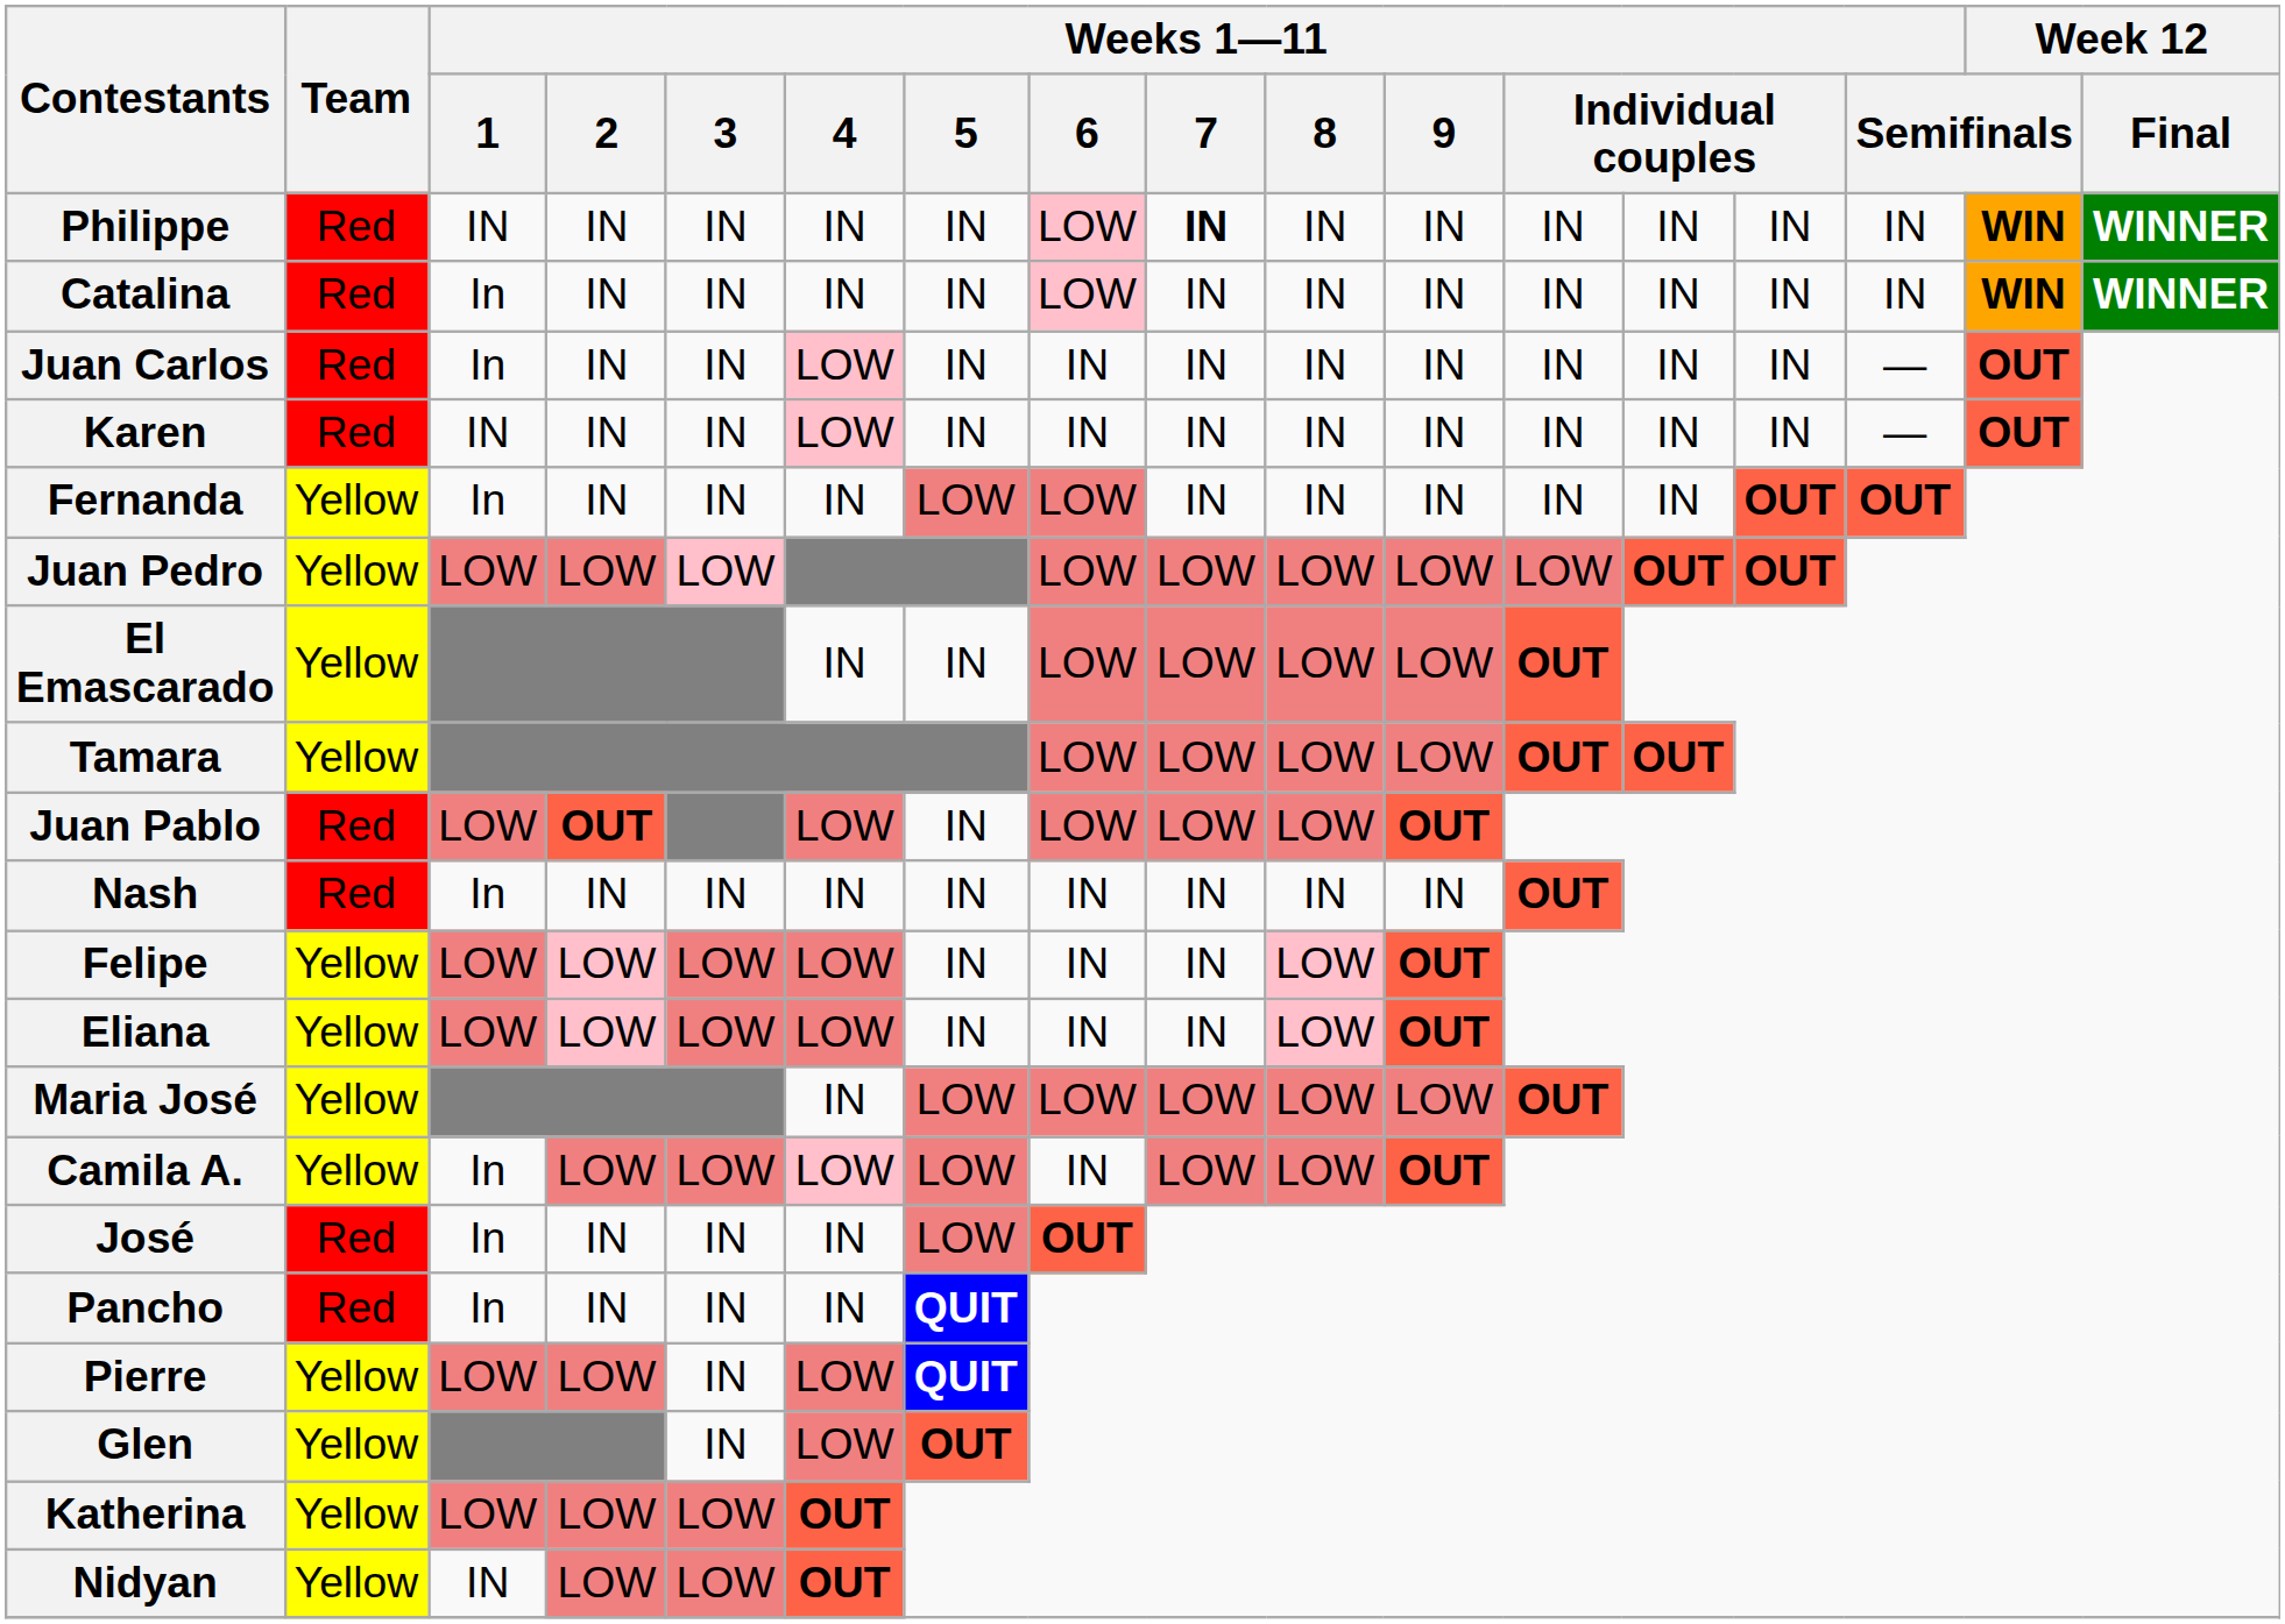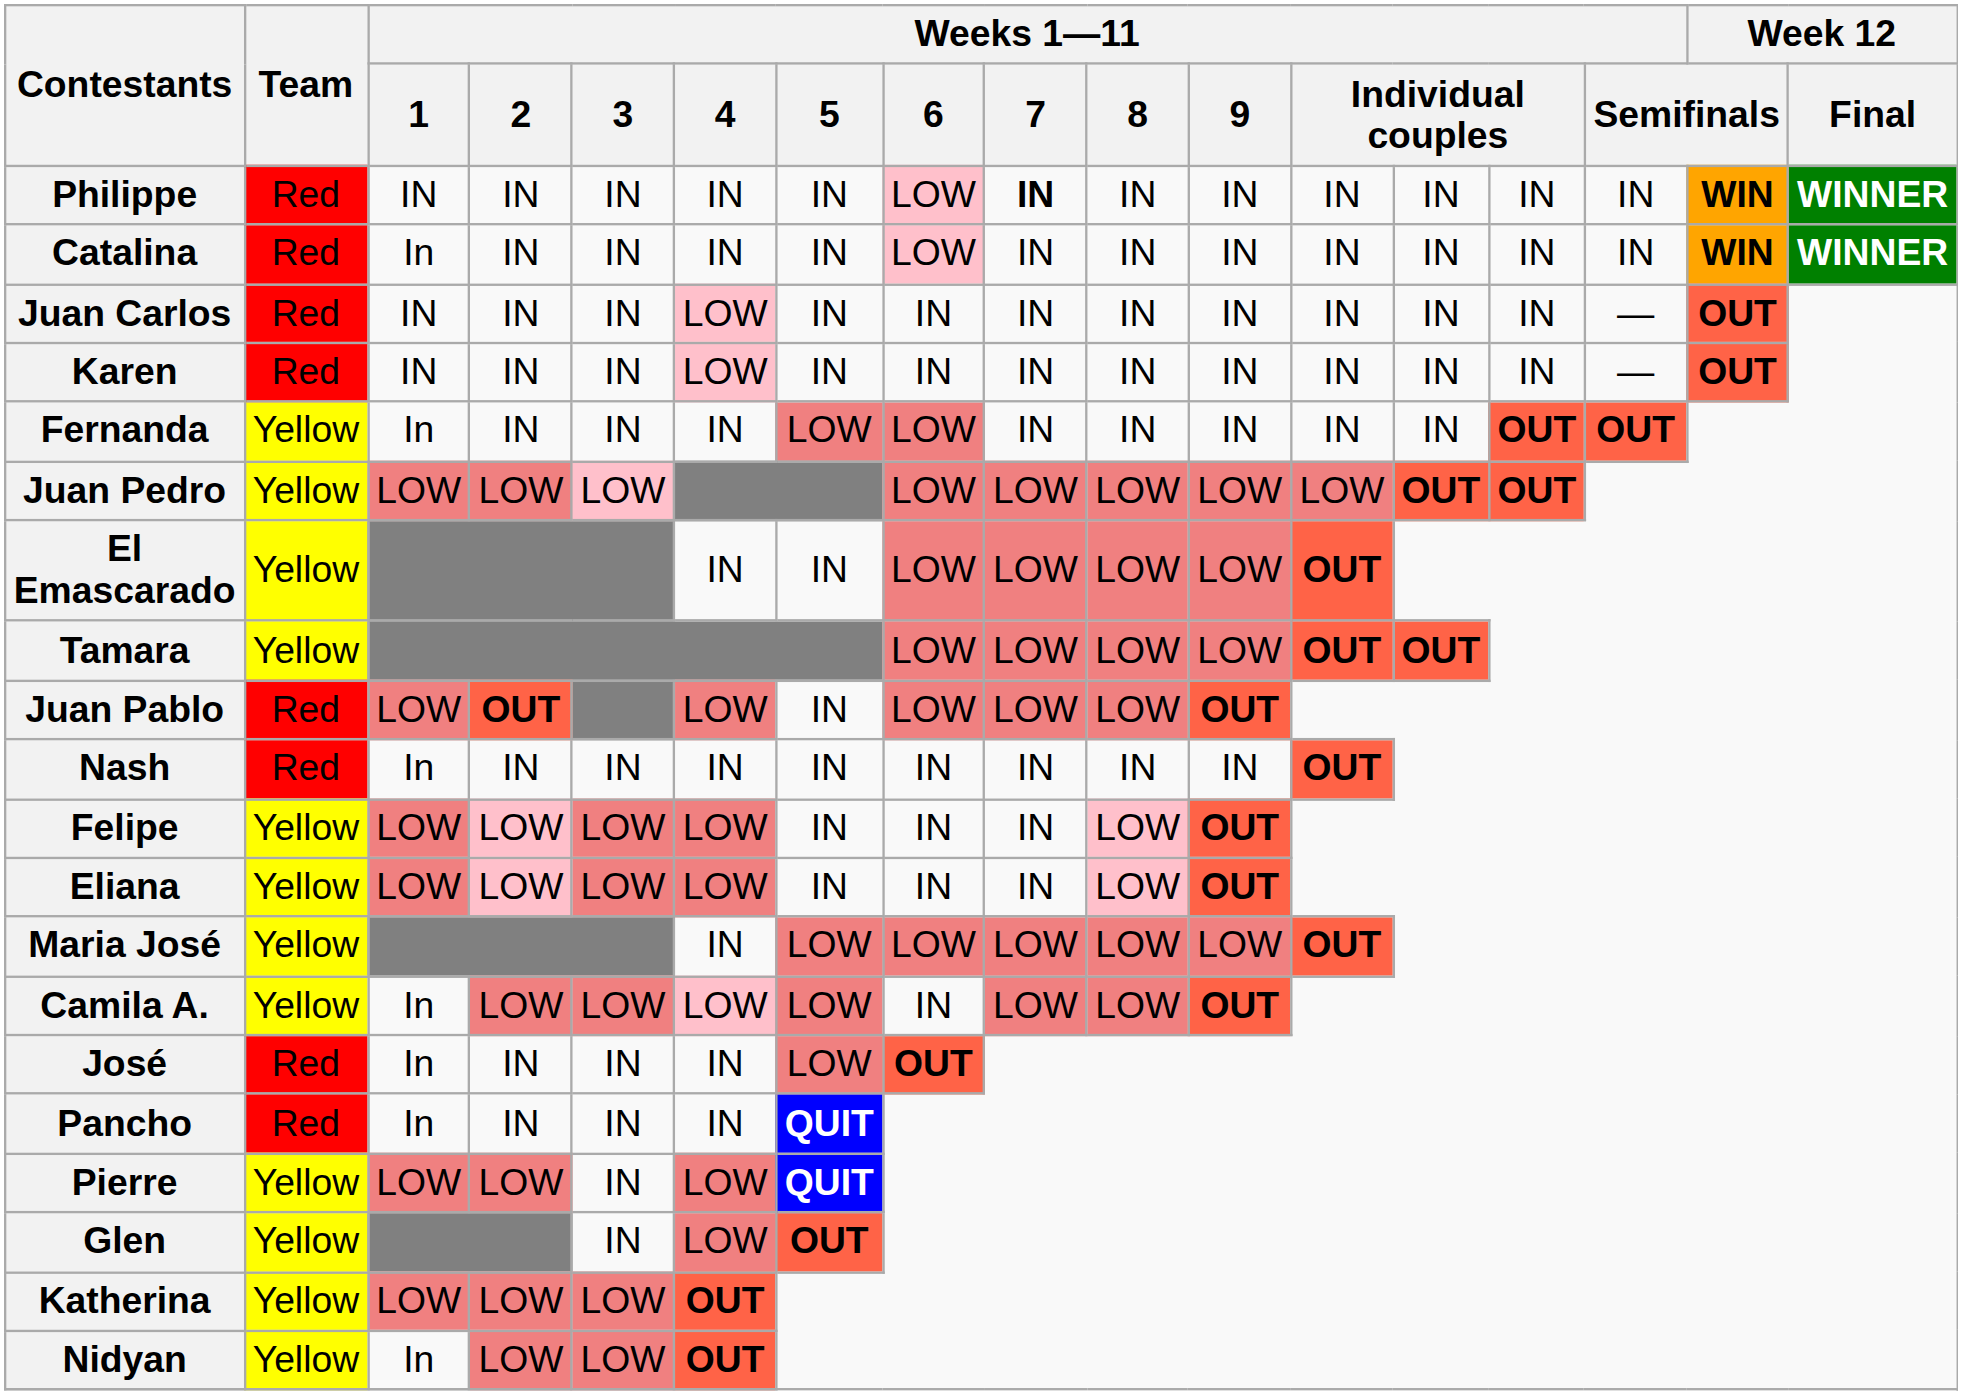 <table class="wikitable" style="text-align:center">
 <tr>
 <th rowspan=2>Contestants</th>
 <th rowspan=2>Team</th>
 <th colspan=13>Weeks 1—11</th>
 <th colspan=6>Week 12</th>
 </tr>
 <tr>
 <th width="10px">1</th>
 <th width="10px">2</th>
 <th width="10px">3</th>
 <th width="10px">4</th>
 <th width="10px">5</th>
 <th width="10px">6</th>
 <th width="10px">7</th>
 <th width="10px">8</th>
 <th width="10px">9</th>
 <th colspan=3>Individual couples</th>
 <th colspan=2>Semifinals</th>
 <th>Final</th>
 </tr>
 <tr>
 <th>Philippe</th>
 <td style="background:red">Red</td>
 <td>IN</td>
 <td>IN</td>
 <td>IN</td>
 <td>IN</td>
 <td>IN</td>
 <td style="background:pink">LOW</td>
 <td><strong>IN</strong></td>
 <td>IN</td>
 <td>IN</td>
 <td>IN</td>
 <td>IN</td>
 <td>IN</td>
 <td>IN</td>
 <td style="background:Orange; color:black;"><strong>WIN</strong></td>
 <td style="background:Green; color:white;"><strong>WINNER</strong></td>
 </tr>
 <tr>
 <th>Catalina</th>
 <td style="background:red">Red</td>
 <td>In</td>
 <td>IN</td>
 <td>IN</td>
 <td>IN</td>
 <td>IN</td>
 <td style="background:pink">LOW</td>
 <td>IN</td>
 <td>IN</td>
 <td>IN</td>
 <td>IN</td>
 <td>IN</td>
 <td>IN</td>
 <td>IN</td>
 <td style="background:Orange; color:black;"><strong>WIN</strong></td>
 <td style="background:Green; color:white;"><strong>WINNER</strong></td>
 </tr>
 <tr>
 <th>Juan Carlos</th>
 <td style="background:red">Red</td>
-<td>In</td>
+<td>IN</td>
 <td>IN</td>
 <td>IN</td>
 <td style="background:pink">LOW</td>
 <td>IN</td>
 <td>IN</td>
 <td>IN</td>
 <td>IN</td>
 <td>IN</td>
 <td>IN</td>
 <td>IN</td>
 <td>IN</td>
 <td>—</td>
 <td style="background:tomato"><strong>OUT</strong></td>
 </tr>
 <tr>
 <th>Karen</th>
 <td style="background:red">Red</td>
 <td>IN</td>
 <td>IN</td>
 <td>IN</td>
 <td style="background:pink">LOW</td>
 <td>IN</td>
 <td>IN</td>
 <td>IN</td>
 <td>IN</td>
 <td>IN</td>
 <td>IN</td>
 <td>IN</td>
 <td>IN</td>
 <td>—</td>
 <td style="background:tomato"><strong>OUT</strong></td>
 </tr>
 <tr>
 <th>Fernanda</th>
 <td style="background:yellow">Yellow</td>
 <td>In</td>
 <td>IN</td>
 <td>IN</td>
 <td>IN</td>
 <td style="background:LightCoral">LOW</td>
 <td style="background:LightCoral">LOW</td>
 <td>IN</td>
 <td>IN</td>
 <td>IN</td>
 <td>IN</td>
 <td>IN</td>
 <td style="background:tomato"><strong>OUT</strong></td>
 <td style="background:tomato"><strong>OUT</strong></td>
 </tr>
 <tr>
 <th>Juan Pedro</th>
 <td style="background:yellow">Yellow</td>
 <td style="background:LightCoral">LOW</td>
 <td style="background:LightCoral">LOW</td>
 <td style="background:pink">LOW</td>
 <td colspan=2 style="background:gray"></td>
 <td style="background:LightCoral">LOW</td>
 <td style="background:LightCoral">LOW</td>
 <td style="background:LightCoral">LOW</td>
 <td style="background:LightCoral">LOW</td>
 <td style="background:LightCoral">LOW</td>
 <td style="background:tomato"><strong>OUT</strong></td>
 <td style="background:tomato"><strong>OUT</strong></td>
 </tr>
 <tr>
 <th>El Emascarado</th>
 <td style="background:yellow">Yellow</td>
 <td colspan=3 style="background:gray"></td>
 <td>IN</td>
 <td>IN</td>
 <td style="background:LightCoral">LOW</td>
 <td style="background:LightCoral">LOW</td>
 <td style="background:LightCoral">LOW</td>
 <td style="background:LightCoral">LOW</td>
 <td style="background:tomato"><strong>OUT</strong></td>
 </tr>
 <tr>
 <th>Tamara</th>
 <td style="background:yellow">Yellow</td>
 <td colspan=5 style="background:gray"></td>
 <td style="background:LightCoral">LOW</td>
 <td style="background:LightCoral">LOW</td>
 <td style="background:LightCoral">LOW</td>
 <td style="background:LightCoral">LOW</td>
 <td style="background:tomato"><strong>OUT</strong></td>
 <td style="background:tomato"><strong>OUT</strong></td>
 </tr>
 <tr>
 <th>Juan Pablo</th>
 <td style="background:red">Red</td>
 <td style="background:LightCoral">LOW</td>
 <td style="background:tomato"><strong>OUT</strong></td>
 <td colspan=1 style="background:gray"></td>
 <td style="background:LightCoral">LOW</td>
 <td>IN</td>
 <td style="background:LightCoral">LOW</td>
 <td style="background:LightCoral">LOW</td>
 <td style="background:LightCoral">LOW</td>
 <td style="background:tomato"><strong>OUT</strong></td>
 </tr>
 <tr>
 <th>Nash</th>
 <td style="background:red">Red</td>
 <td>In</td>
 <td>IN</td>
 <td>IN</td>
 <td>IN</td>
 <td>IN</td>
 <td>IN</td>
 <td>IN</td>
 <td>IN</td>
 <td>IN</td>
 <td style="background:tomato"><strong>OUT</strong></td>
 </tr>
 <tr>
 <th>Felipe</th>
 <td style="background:yellow">Yellow</td>
 <td style="background:LightCoral">LOW</td>
 <td style="background:pink">LOW</td>
 <td style="background:LightCoral">LOW</td>
 <td style="background:LightCoral">LOW</td>
 <td>IN</td>
 <td>IN</td>
 <td>IN</td>
 <td style="background:pink">LOW</td>
 <td style="background:tomato"><strong>OUT</strong></td>
 </tr>
 <tr>
 <th>Eliana</th>
 <td style="background:yellow">Yellow</td>
 <td style="background:LightCoral">LOW</td>
 <td style="background:pink">LOW</td>
 <td style="background:LightCoral">LOW</td>
 <td style="background:LightCoral">LOW</td>
 <td>IN</td>
 <td>IN</td>
 <td>IN</td>
 <td style="background:pink">LOW</td>
 <td style="background:tomato"><strong>OUT</strong></td>
 </tr>
 <tr>
 <th>Maria José</th>
 <td style="background:yellow">Yellow</td>
 <td colspan=3 style="background:gray"></td>
 <td>IN</td>
 <td style="background:LightCoral">LOW</td>
 <td style="background:LightCoral">LOW</td>
 <td style="background:LightCoral">LOW</td>
 <td style="background:LightCoral">LOW</td>
 <td style="background:LightCoral">LOW</td>
 <td style="background:tomato"><strong>OUT</strong></td>
 </tr>
 <tr>
 <th>Camila A.</th>
 <td style="background:yellow">Yellow</td>
 <td>In</td>
 <td style="background:LightCoral">LOW</td>
 <td style="background:LightCoral">LOW</td>
 <td style="background:Pink">LOW</td>
 <td style="background:LightCoral">LOW</td>
 <td>IN</td>
 <td style="background:LightCoral">LOW</td>
 <td style="background:LightCoral">LOW</td>
 <td style="background:tomato"><strong>OUT</strong></td>
 </tr>
 <tr>
 <th>José</th>
 <td style="background:red">Red</td>
 <td>In</td>
 <td>IN</td>
 <td>IN</td>
 <td>IN</td>
 <td style="background:LightCoral">LOW</td>
 <td style="background:tomato"><strong>OUT</strong></td>
 </tr>
 <tr>
 <th>Pancho</th>
 <td style="background:red">Red</td>
 <td>In</td>
 <td>IN</td>
 <td>IN</td>
 <td>IN</td>
 <td style="background:BLUE; color:white;"><strong>QUIT</strong></td>
 </tr>
 <tr>
 <th>Pierre</th>
 <td style="background:yellow">Yellow</td>
 <td style="background:LightCoral">LOW</td>
 <td style="background:LightCoral">LOW</td>
 <td>IN</td>
 <td style="background:LightCoral">LOW</td>
 <td style="background:BLUE; color:white;"><strong>QUIT</strong></td>
 </tr>
 <tr>
 <th>Glen</th>
 <td style="background:yellow">Yellow</td>
 <td colspan=2 style="background:gray"></td>
 <td>IN</td>
 <td style="background:LightCoral">LOW</td>
 <td style="background:tomato"><strong>OUT</strong></td>
 </tr>
 <tr>
 <th>Katherina</th>
 <td style="background:yellow">Yellow</td>
 <td style="background:LightCoral">LOW</td>
 <td style="background:LightCoral">LOW</td>
 <td style="background:LightCoral">LOW</td>
 <td style="background:tomato"><strong>OUT</strong></td>
 </tr>
 <tr>
 <th>Nidyan</th>
 <td style="background:yellow">Yellow</td>
-<td>IN</td>
+<td>In</td>
 <td style="background:LightCoral">LOW</td>
 <td style="background:LightCoral">LOW</td>
 <td style="background:tomato"><strong>OUT</strong></td>
 </tr>
 <tr>
 </tr>
 </table>
